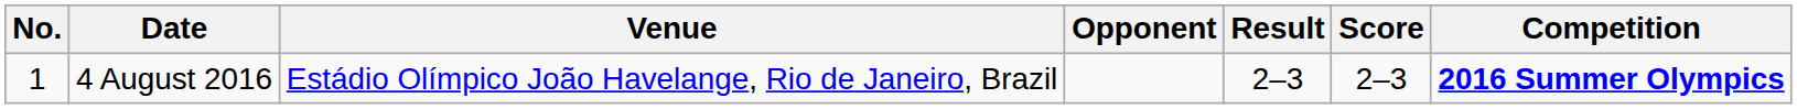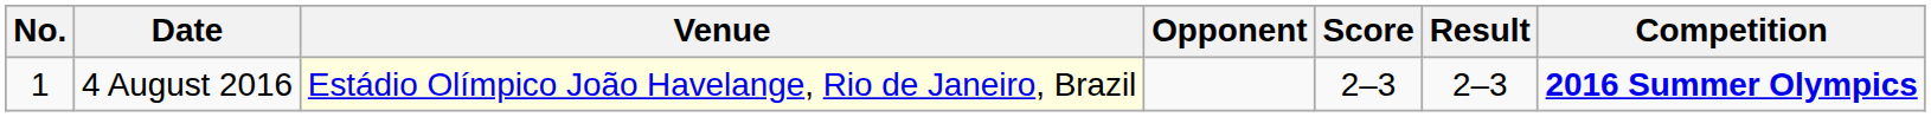 <table class="wikitable sortable">
 <tr>
 <th scope="col">No.</th>
 <th scope="col">Date</th>
 <th scope="col">Venue</th>
 <th scope="col">Opponent</th>
+<th scope="col">Score</th>
 <th scope="col">Result</th>
-<th scope="col">Score</th>
 <th scope="col">Competition</th>
 </tr>
 <tr>
 <td align="center">1</td>
 <td>4 August 2016</td>
-<td><a href='#'>Estádio Olímpico João Havelange</a>, <a href='#'>Rio de Janeiro</a>, Brazil</td>
+<td style="background: lightyellow;"><a href='#'>Estádio Olímpico João Havelange</a>, <a href='#'>Rio de Janeiro</a>, Brazil</td>
 <td></td>
 <td align="center">2–3</td>
 <td align="center">2–3</td>
 <td><strong><a href='#'>2016 Summer Olympics</a></strong></td>
 </tr>
 </table>
